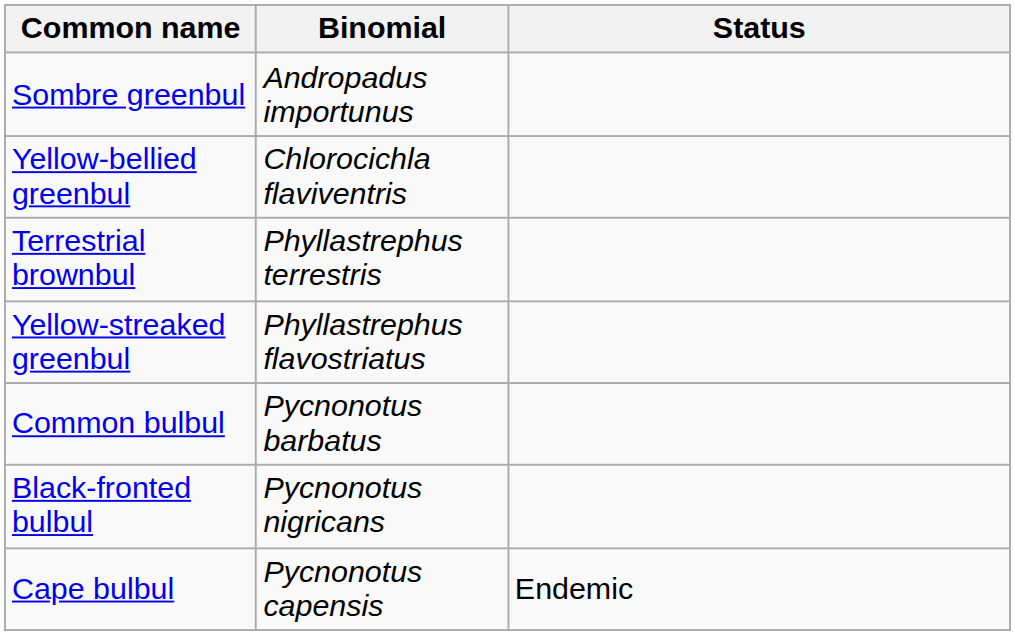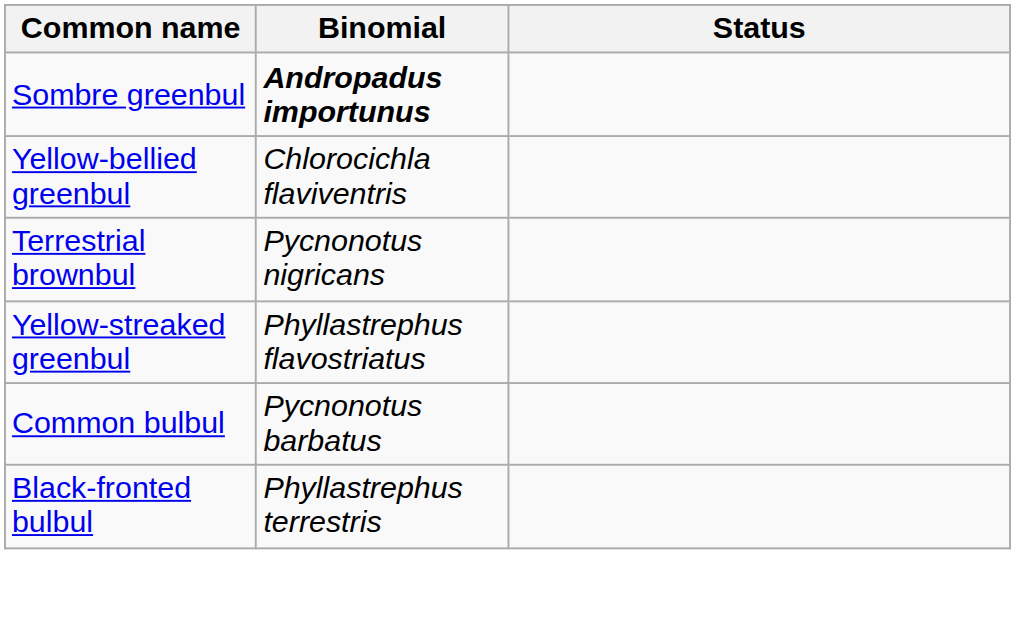 <table width=60% class="wikitable">
 <tr>
 <th width=25%>Common name</th>
 <th width=25%>Binomial</th>
 <th width=50%>Status</th>
 </tr>
 <tr>
 <td><a href='#'>Sombre greenbul</a></td>
-<td><em>Andropadus importunus</em></td>
+<td><strong><em>Andropadus importunus</em></strong></td>
 <td></td>
 </tr>
 <tr>
 <td><a href='#'>Yellow-bellied greenbul</a></td>
 <td><em>Chlorocichla flaviventris</em></td>
 <td></td>
 </tr>
 <tr>
 <td><a href='#'>Terrestrial brownbul</a></td>
-<td><em>Phyllastrephus terrestris</em></td>
+<td><em>Pycnonotus nigricans</em></td>
 <td></td>
 </tr>
 <tr>
 <td><a href='#'>Yellow-streaked greenbul</a></td>
 <td><em>Phyllastrephus flavostriatus</em></td>
 <td></td>
 </tr>
 <tr>
 <td><a href='#'>Common bulbul</a></td>
 <td><em>Pycnonotus barbatus</em></td>
 <td></td>
 </tr>
 <tr>
 <td><a href='#'>Black-fronted bulbul</a></td>
-<td><em>Pycnonotus nigricans</em></td>
+<td><em>Phyllastrephus terrestris</em></td>
 <td></td>
 </tr>
-<tr>
-<td><a href='#'>Cape bulbul</a></td>
-<td><em>Pycnonotus capensis</em></td>
-<td>Endemic</td>
-</tr>
 </table>
